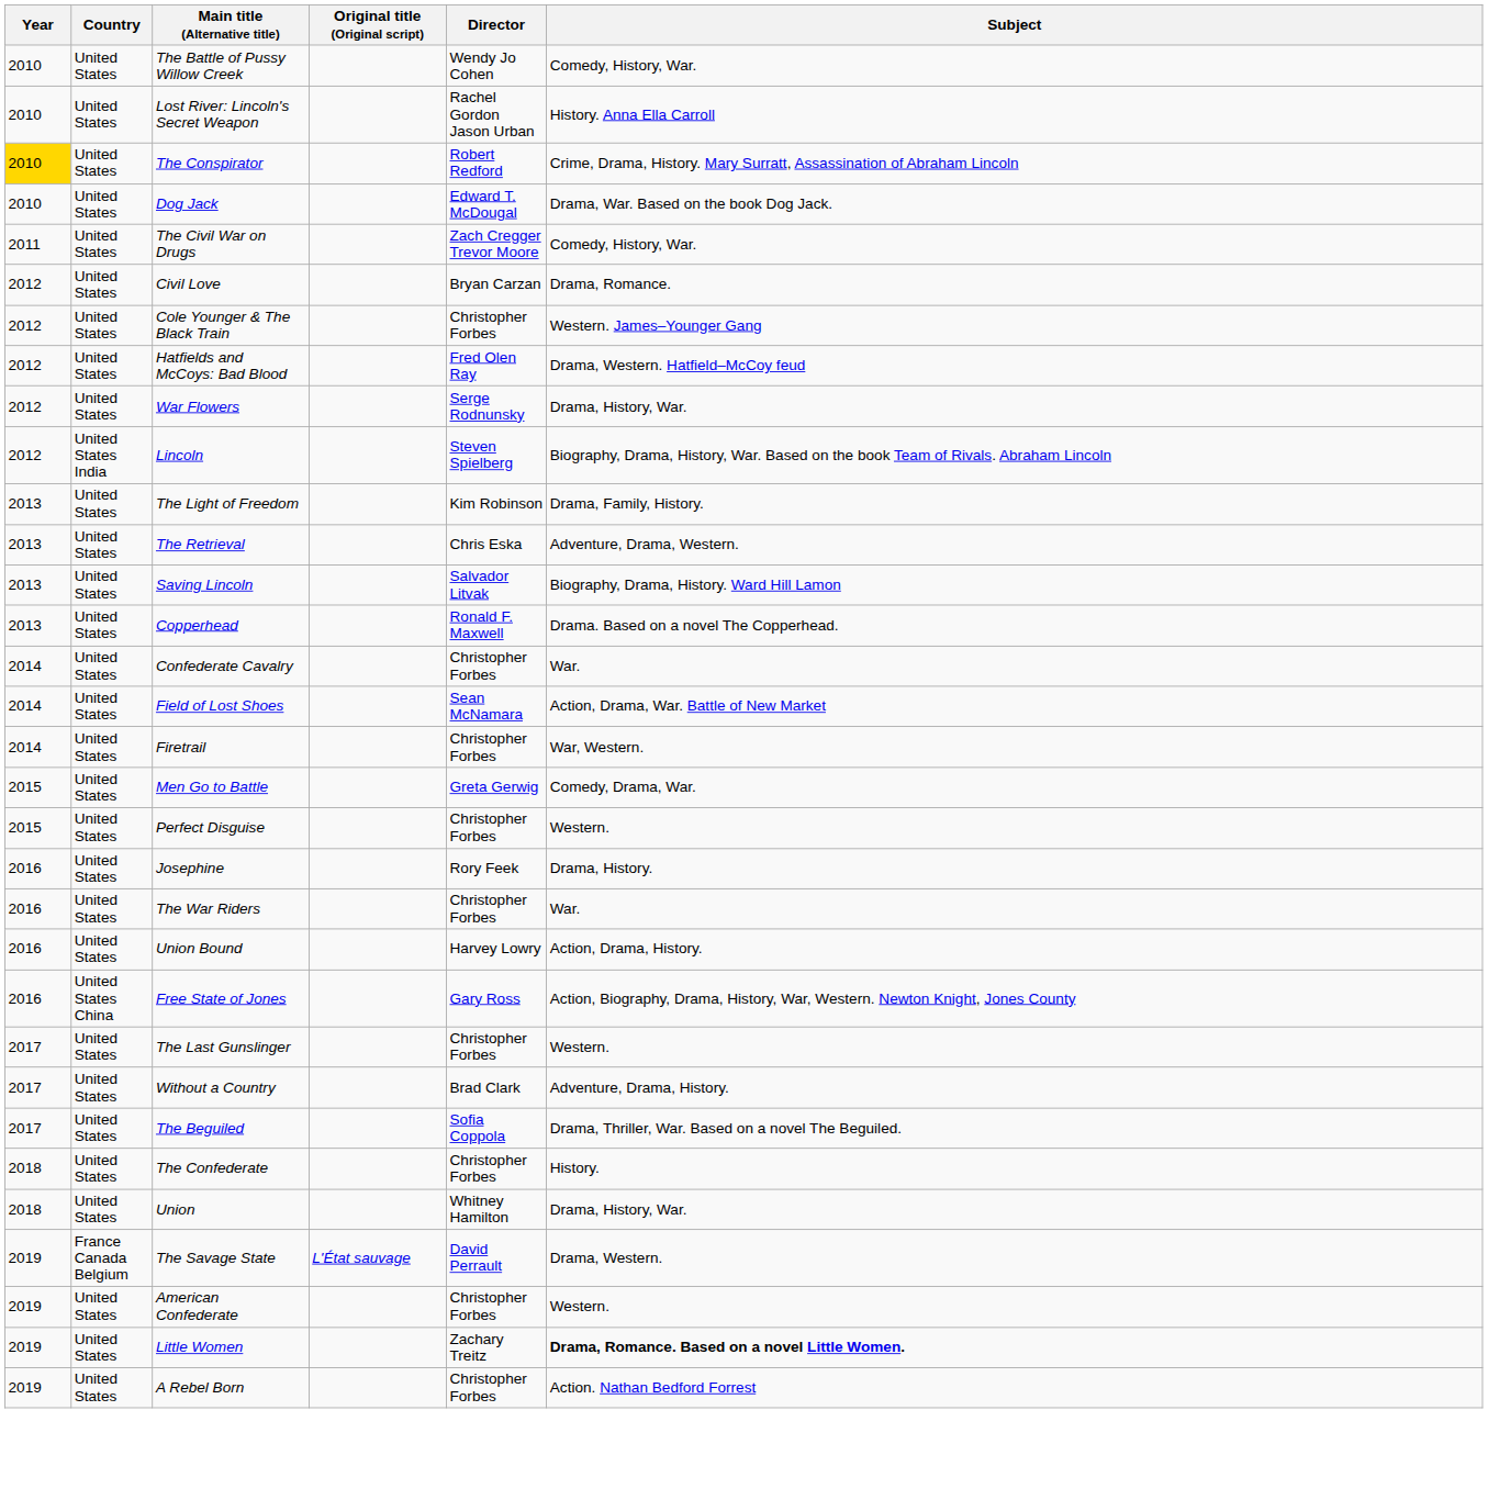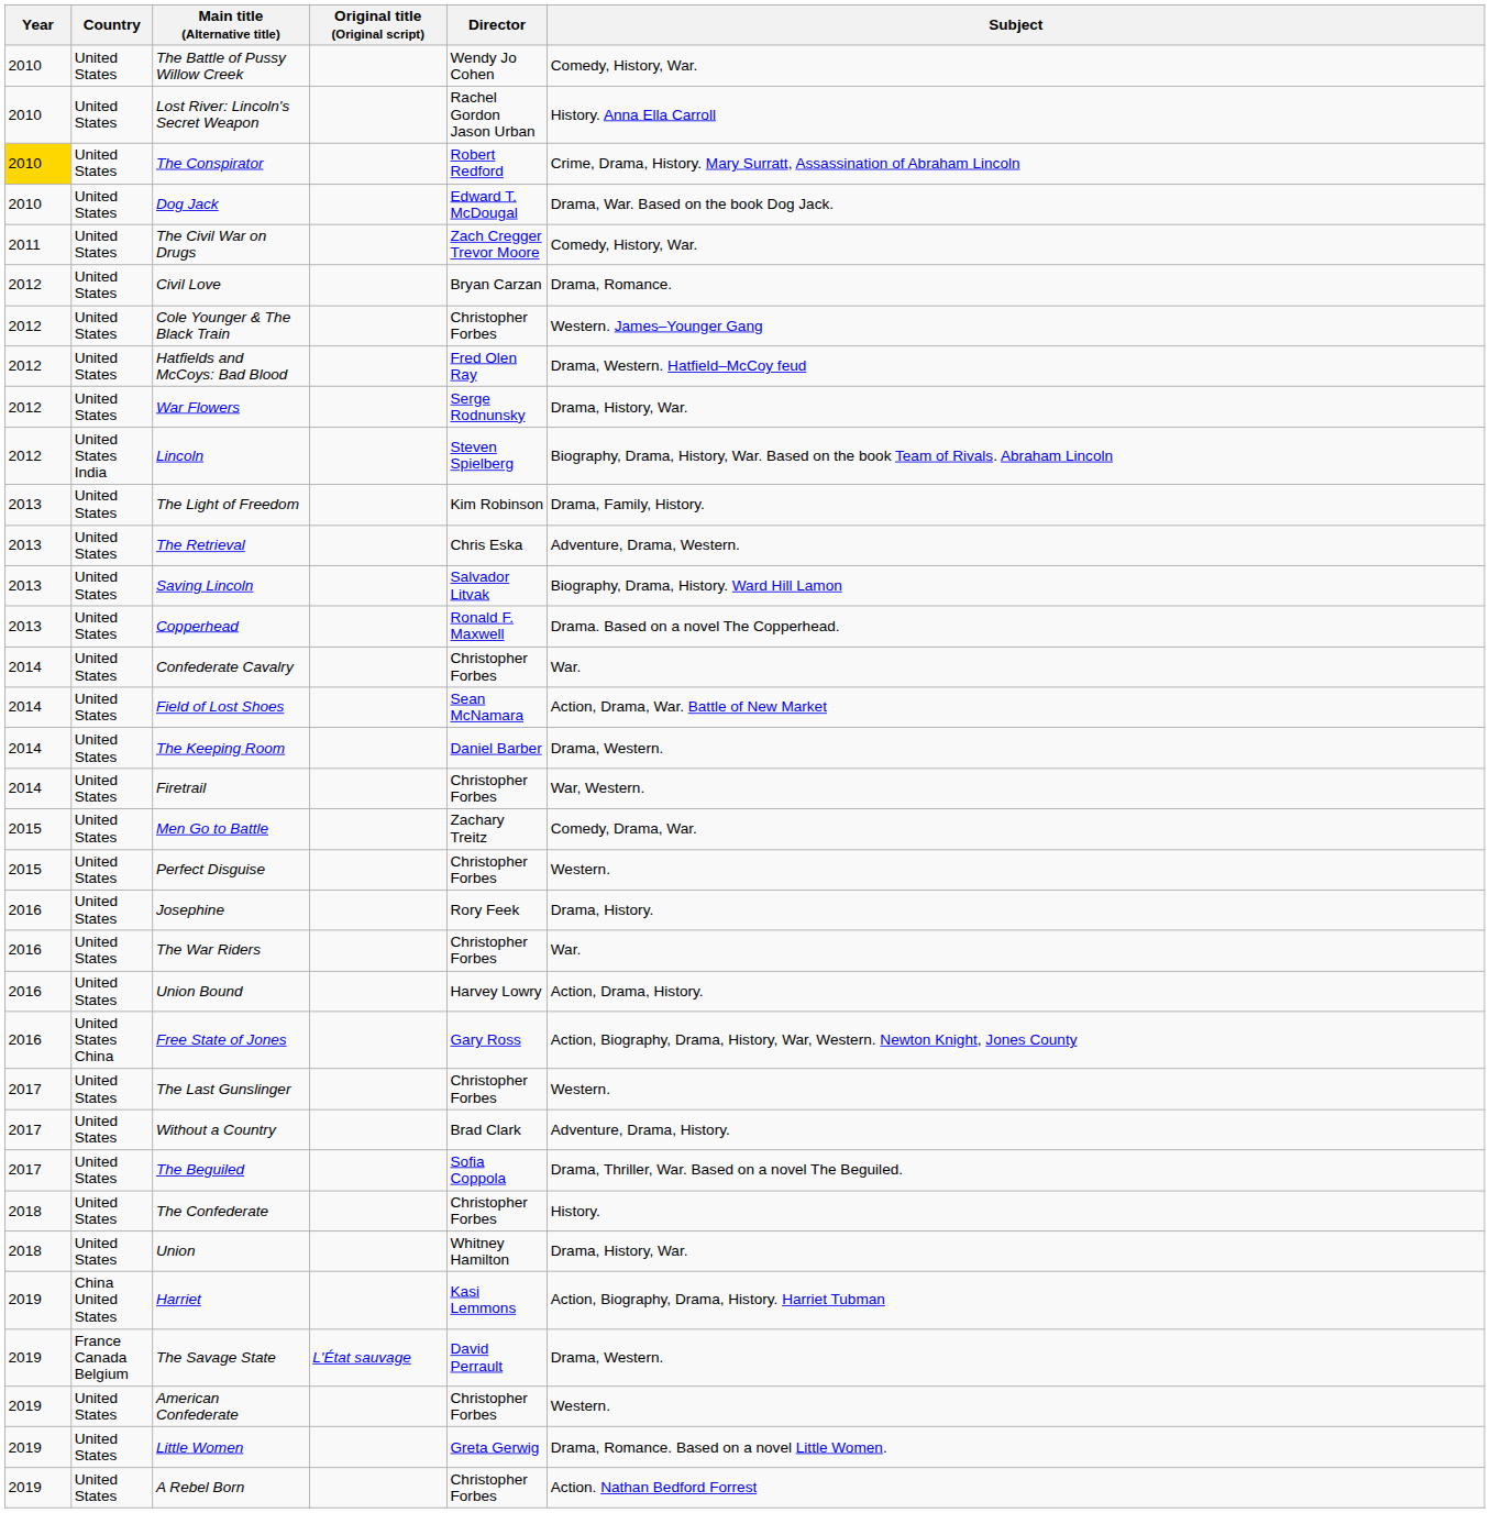 <table class="wikitable sortable" style="width:100%;">
 <tr>
 <th>Year</th>
 <th width= 80>Country</th>
 <th class="unsortable" style="width:160px;">Main title<br><small>(Alternative title)</small></th>
 <th class="unsortable" style="width:140px;">Original title<br><small>(Original script)</small></th>
 <th width=100>Director</th>
 <th class="unsortable">Subject</th>
 </tr>
 <tr>
 <td>2010</td>
 <td>United States</td>
 <td><em>The Battle of Pussy Willow Creek</em></td>
 <td></td>
 <td>Wendy Jo Cohen</td>
 <td>Comedy, History, War.</td>
 </tr>
 <tr>
 <td>2010</td>
 <td>United States</td>
 <td><em>Lost River: Lincoln's Secret Weapon</em></td>
 <td></td>
 <td>Rachel Gordon<br>Jason Urban</td>
 <td>History. <a href='#'>Anna Ella Carroll</a></td>
 </tr>
 <tr>
 <td style="background: gold;">2010</td>
 <td>United States</td>
 <td><em><a href='#'>The Conspirator</a></em></td>
 <td></td>
 <td><a href='#'>Robert Redford</a></td>
 <td>Crime, Drama, History. <a href='#'>Mary Surratt</a>, <a href='#'>Assassination of Abraham Lincoln</a></td>
 </tr>
 <tr>
 <td>2010</td>
 <td>United States</td>
 <td><em><a href='#'>Dog Jack</a></em></td>
 <td></td>
 <td><a href='#'>Edward T. McDougal</a></td>
 <td>Drama, War. Based on the book Dog Jack.</td>
 </tr>
 <tr>
 <td>2011</td>
 <td>United States</td>
 <td><em>The Civil War on Drugs</em></td>
 <td></td>
 <td><a href='#'>Zach Cregger</a><br><a href='#'>Trevor Moore</a></td>
 <td>Comedy, History, War.</td>
 </tr>
 <tr>
 <td>2012</td>
 <td>United States</td>
 <td><em>Civil Love</em></td>
 <td></td>
 <td>Bryan Carzan</td>
 <td>Drama, Romance.</td>
 </tr>
 <tr>
 <td>2012</td>
 <td>United States</td>
 <td><em>Cole Younger & The Black Train</em></td>
 <td></td>
 <td>Christopher Forbes</td>
 <td>Western. <a href='#'>James–Younger Gang</a></td>
 </tr>
 <tr>
 <td>2012</td>
 <td>United States</td>
 <td><em>Hatfields and McCoys: Bad Blood</em></td>
 <td></td>
 <td><a href='#'>Fred Olen Ray</a></td>
 <td>Drama, Western. <a href='#'>Hatfield–McCoy feud</a></td>
 </tr>
 <tr>
 <td>2012</td>
 <td>United States</td>
 <td><em><a href='#'>War Flowers</a></em></td>
 <td></td>
 <td><a href='#'>Serge Rodnunsky</a></td>
 <td>Drama, History, War.</td>
 </tr>
 <tr>
 <td>2012</td>
 <td>United States<br>India</td>
 <td><em><a href='#'>Lincoln</a></em></td>
 <td></td>
 <td><a href='#'>Steven Spielberg</a></td>
 <td>Biography, Drama, History, War. Based on the book <a href='#'>Team of Rivals</a>. <a href='#'>Abraham Lincoln</a></td>
 </tr>
 <tr>
 <td>2013</td>
 <td>United States</td>
 <td><em>The Light of Freedom</em></td>
 <td></td>
 <td>Kim Robinson</td>
 <td>Drama, Family, History.</td>
 </tr>
 <tr>
 <td>2013</td>
 <td>United States</td>
 <td><em><a href='#'>The Retrieval</a></em></td>
 <td></td>
 <td>Chris Eska</td>
 <td>Adventure, Drama, Western.</td>
 </tr>
 <tr>
 <td>2013</td>
 <td>United States</td>
 <td><em><a href='#'>Saving Lincoln</a></em></td>
 <td></td>
 <td><a href='#'>Salvador Litvak</a></td>
 <td>Biography, Drama, History. <a href='#'>Ward Hill Lamon</a></td>
 </tr>
 <tr>
 <td>2013</td>
 <td>United States</td>
 <td><em><a href='#'>Copperhead</a></em></td>
 <td></td>
 <td><a href='#'>Ronald F. Maxwell</a></td>
 <td>Drama. Based on a novel The Copperhead.</td>
 </tr>
 <tr>
 <td>2014</td>
 <td>United States</td>
 <td><em>Confederate Cavalry</em></td>
 <td></td>
 <td>Christopher Forbes</td>
 <td>War.</td>
 </tr>
 <tr>
 <td>2014</td>
 <td>United States</td>
 <td><em><a href='#'>Field of Lost Shoes</a></em></td>
 <td></td>
 <td><a href='#'>Sean McNamara</a></td>
 <td>Action, Drama, War. <a href='#'>Battle of New Market</a></td>
 </tr>
 <tr>
 <td>2014</td>
 <td>United States</td>
+<td><em><a href='#'>The Keeping Room</a></em></td>
+<td></td>
+<td><a href='#'>Daniel Barber</a></td>
+<td>Drama, Western.</td>
+</tr>
+<tr>
+<td>2014</td>
+<td>United States</td>
 <td><em>Firetrail</em></td>
 <td></td>
 <td>Christopher Forbes</td>
 <td>War, Western.</td>
 </tr>
 <tr>
 <td>2015</td>
 <td>United States</td>
 <td><em><a href='#'>Men Go to Battle</a></em></td>
 <td></td>
-<td><a href='#'>Greta Gerwig</a></td>
+<td>Zachary Treitz</td>
 <td>Comedy, Drama, War.</td>
 </tr>
 <tr>
 <td>2015</td>
 <td>United States</td>
 <td><em>Perfect Disguise</em></td>
 <td></td>
 <td>Christopher Forbes</td>
 <td>Western.</td>
 </tr>
 <tr>
 <td>2016</td>
 <td>United States</td>
 <td><em>Josephine</em></td>
 <td></td>
 <td>Rory Feek</td>
 <td>Drama, History.</td>
 </tr>
 <tr>
 <td>2016</td>
 <td>United States</td>
 <td><em>The War Riders</em></td>
 <td></td>
 <td>Christopher Forbes</td>
 <td>War.</td>
 </tr>
 <tr>
 <td>2016</td>
 <td>United States</td>
 <td><em>Union Bound</em></td>
 <td></td>
 <td>Harvey Lowry</td>
 <td>Action, Drama, History.</td>
 </tr>
 <tr>
 <td>2016</td>
 <td>United States<br>China</td>
 <td><em><a href='#'>Free State of Jones</a></em></td>
 <td></td>
 <td><a href='#'>Gary Ross</a></td>
 <td>Action, Biography, Drama, History, War, Western. <a href='#'>Newton Knight</a>, <a href='#'>Jones County</a></td>
 </tr>
 <tr>
 <td>2017</td>
 <td>United States</td>
 <td><em>The Last Gunslinger</em></td>
 <td></td>
 <td>Christopher Forbes</td>
 <td>Western.</td>
 </tr>
 <tr>
 <td>2017</td>
 <td>United States</td>
 <td><em>Without a Country</em></td>
 <td></td>
 <td>Brad Clark</td>
 <td>Adventure, Drama, History.</td>
 </tr>
 <tr>
 <td>2017</td>
 <td>United States</td>
 <td><em><a href='#'>The Beguiled</a></em></td>
 <td></td>
 <td><a href='#'>Sofia Coppola</a></td>
 <td>Drama, Thriller, War. Based on a novel The Beguiled.</td>
 </tr>
 <tr>
 <td>2018</td>
 <td>United States</td>
 <td><em>The Confederate</em></td>
 <td></td>
 <td>Christopher Forbes</td>
 <td>History.</td>
 </tr>
 <tr>
 <td>2018</td>
 <td>United States</td>
 <td><em>Union</em></td>
 <td></td>
 <td>Whitney Hamilton</td>
 <td>Drama, History, War.</td>
 </tr>
 <tr>
 <td>2019</td>
+<td>China<br>United States</td>
+<td><em><a href='#'>Harriet</a></em></td>
+<td></td>
+<td><a href='#'>Kasi Lemmons</a></td>
+<td>Action, Biography, Drama, History. <a href='#'>Harriet Tubman</a></td>
+</tr>
+<tr>
+<td>2019</td>
 <td>France<br>Canada<br>Belgium</td>
 <td><em>The Savage State</em></td>
 <td><em><a href='#'>L'État sauvage</a></em></td>
 <td><a href='#'>David Perrault</a></td>
 <td>Drama, Western.</td>
 </tr>
 <tr>
 <td>2019</td>
 <td>United States</td>
 <td><em>American Confederate</em></td>
 <td></td>
 <td>Christopher Forbes</td>
 <td>Western.</td>
 </tr>
 <tr>
 <td>2019</td>
 <td>United States</td>
 <td><em><a href='#'>Little Women</a></em></td>
 <td></td>
-<td>Zachary Treitz</td>
-<td><strong>Drama, Romance. Based on a novel <a href='#'>Little Women</a>.</strong></td>
+<td><a href='#'>Greta Gerwig</a></td>
+<td>Drama, Romance. Based on a novel <a href='#'>Little Women</a>.</td>
 </tr>
 <tr>
 <td>2019</td>
 <td>United States</td>
 <td><em>A Rebel Born</em></td>
 <td></td>
 <td>Christopher Forbes</td>
 <td>Action. <a href='#'>Nathan Bedford Forrest</a></td>
 </tr>
 </table>
